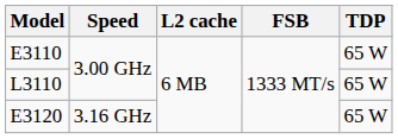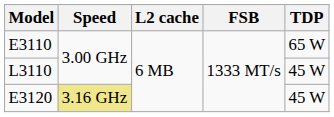 <table class="wikitable sortable">
 <tr>
 <th scope="col">Model</th>
 <th scope="col">Speed</th>
 <th scope="col">L2 cache</th>
 <th scope="col">FSB</th>
 <th scope="col">TDP</th>
 </tr>
 <tr>
 <td>E3110</td>
 <td rowspan="2">3.00 GHz</td>
 <td rowspan="3">6 MB</td>
 <td rowspan="3">1333 MT/s</td>
 <td>65 W</td>
 </tr>
 <tr>
 <td>L3110</td>
-<td>65 W</td>
+<td>45 W</td>
 </tr>
 <tr>
 <td>E3120</td>
-<td>3.16 GHz</td>
-<td>65 W</td>
+<td style="background: khaki;">3.16 GHz</td>
+<td>45 W</td>
 </tr>
 </table>
